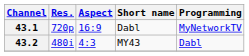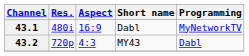 <table class="wikitable">
 <tr>
 <th scope = "col"><a href='#'>Channel</a></th>
 <th scope = "col"><a href='#'>Res.</a></th>
 <th scope = "col"><a href='#'>Aspect</a></th>
 <th scope = "col">Short name</th>
 <th scope = "col">Programming</th>
 </tr>
 <tr>
 <th scope = "row">43.1</th>
-<td><a href='#'>720p</a></td>
+<td><a href='#'>480i</a></td>
 <td><a href='#'>16:9</a></td>
 <td>Dabl</td>
 <td><a href='#'>MyNetworkTV</a></td>
 </tr>
 <tr>
 <th scope = "row">43.2</th>
-<td><a href='#'>480i</a></td>
+<td><a href='#'>720p</a></td>
 <td><a href='#'>4:3</a></td>
 <td>MY43</td>
 <td><a href='#'>Dabl</a></td>
 </tr>
 <tr>
 </tr>
 </table>
